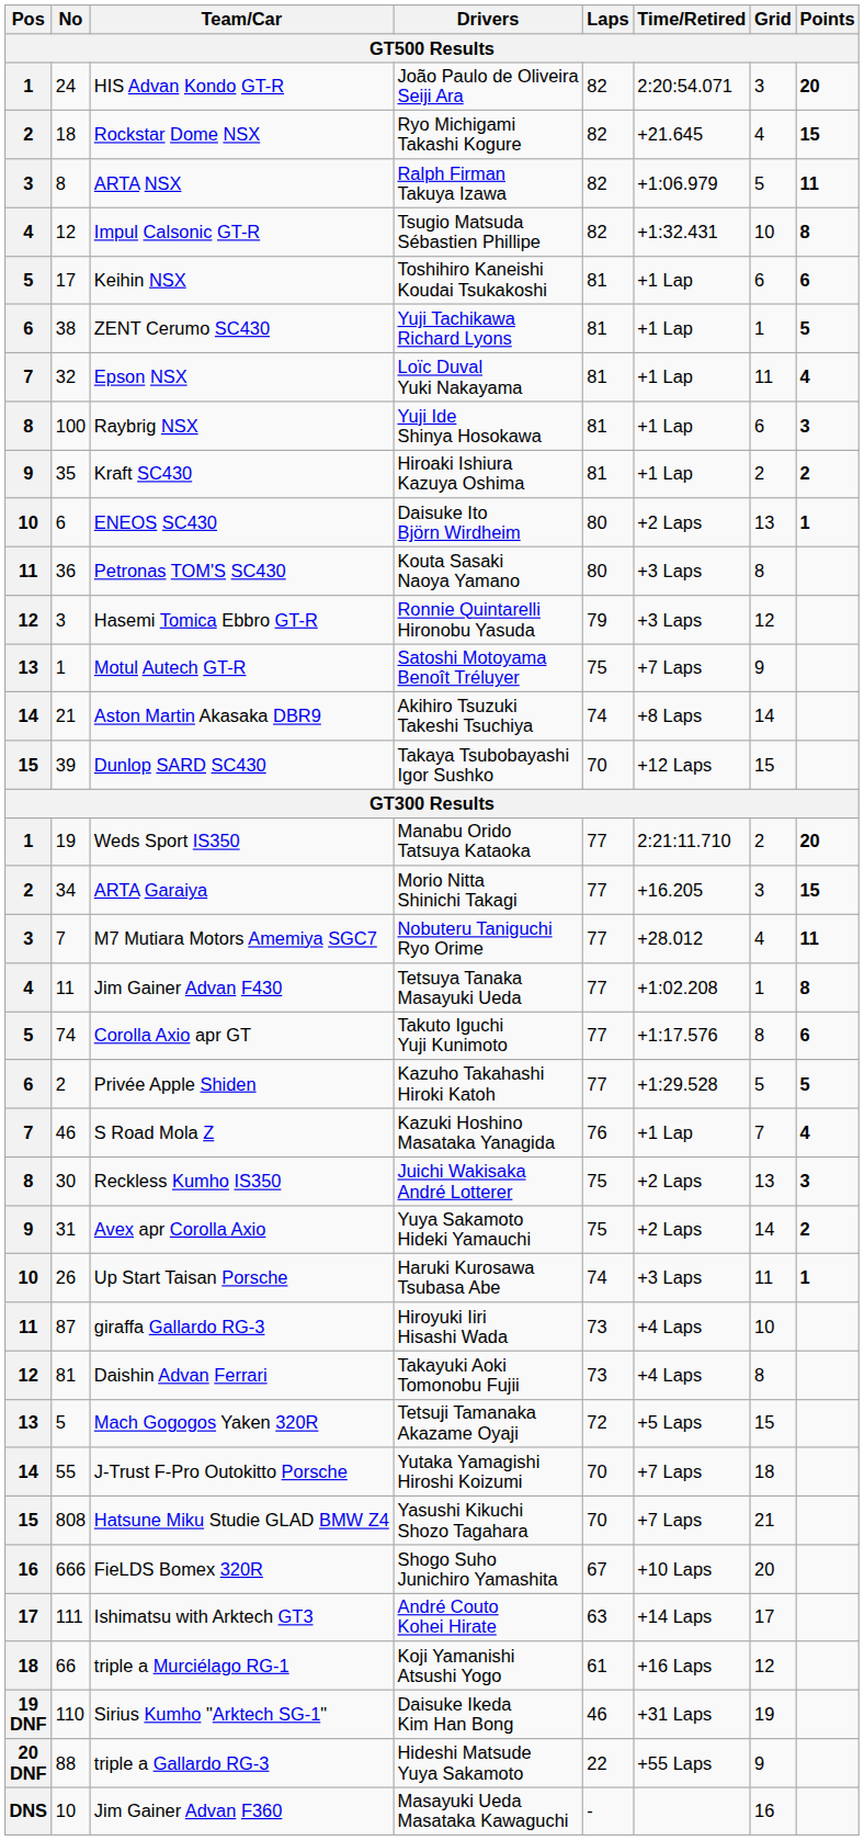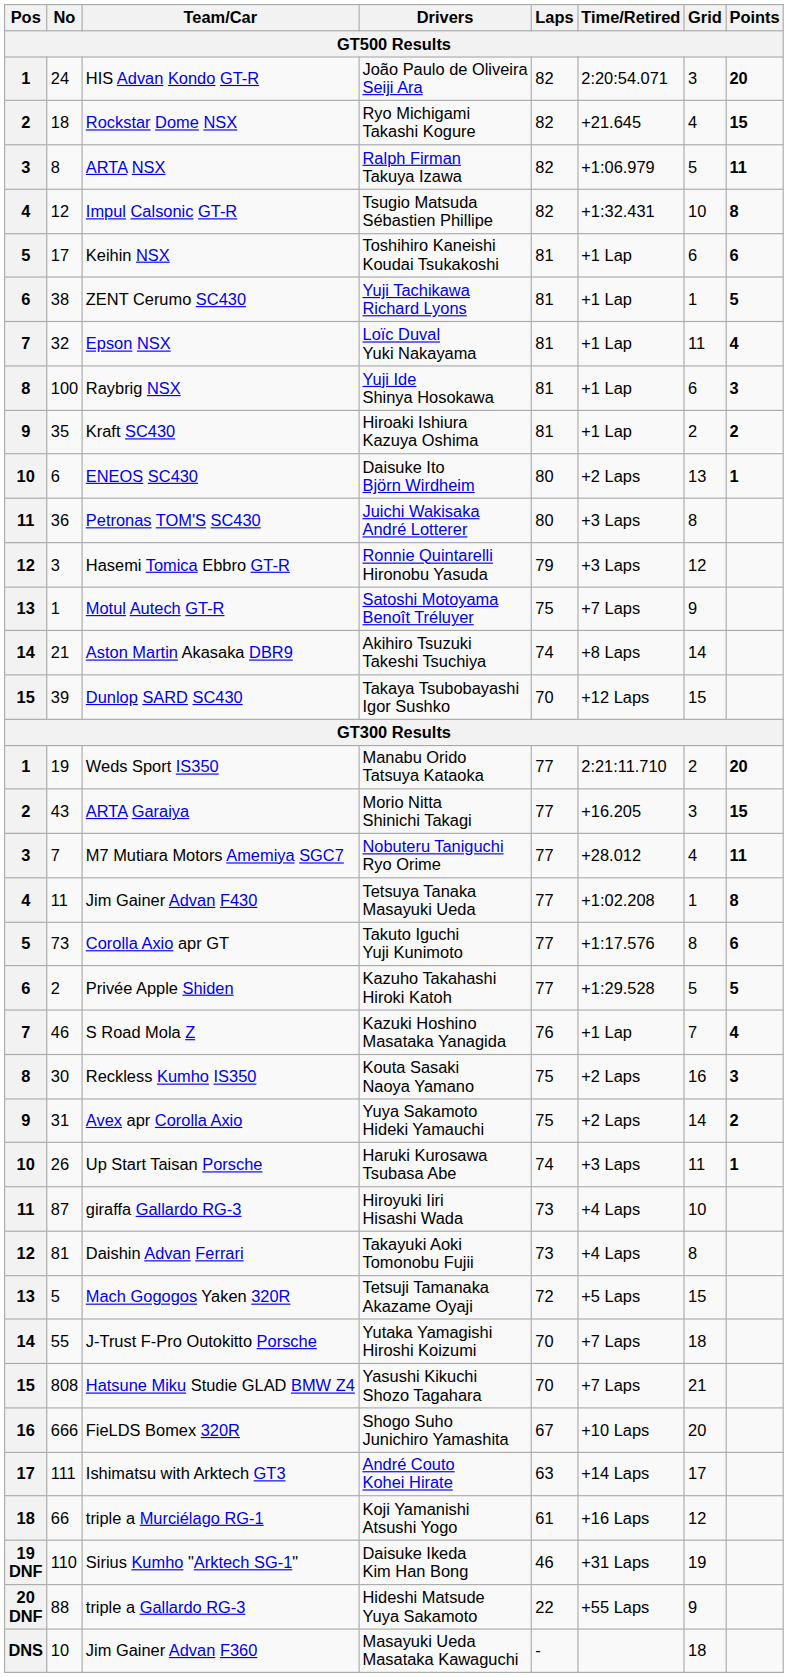 <table class="wikitable" style="font-size:90%">
 <tr>
 <th>Pos</th>
 <th>No</th>
 <th>Team/Car</th>
 <th>Drivers</th>
 <th>Laps</th>
 <th>Time/Retired</th>
 <th>Grid</th>
 <th>Points</th>
 </tr>
 <tr>
 <th colspan=8><strong>GT500 Results</strong></th>
 </tr>
 <tr>
 <th>1</th>
 <td>24</td>
 <td>HIS <a href='#'>Advan</a> <a href='#'>Kondo</a> <a href='#'>GT-R</a></td>
 <td> João Paulo de Oliveira<br> <a href='#'>Seiji Ara</a></td>
 <td>82</td>
 <td>2:20:54.071</td>
 <td>3</td>
 <td><strong>20</strong></td>
 </tr>
 <tr>
 <th>2</th>
 <td>18</td>
 <td><a href='#'>Rockstar</a> <a href='#'>Dome</a> <a href='#'>NSX</a></td>
 <td> Ryo Michigami<br> Takashi Kogure</td>
 <td>82</td>
 <td>+21.645</td>
 <td>4</td>
 <td><strong>15</strong></td>
 </tr>
 <tr>
 <th>3</th>
 <td>8</td>
 <td><a href='#'>ARTA</a> <a href='#'>NSX</a></td>
 <td> <a href='#'>Ralph Firman</a><br> Takuya Izawa</td>
 <td>82</td>
 <td>+1:06.979</td>
 <td>5</td>
 <td><strong>11</strong></td>
 </tr>
 <tr>
 <th>4</th>
 <td>12</td>
 <td><a href='#'>Impul</a> <a href='#'>Calsonic</a> <a href='#'>GT-R</a></td>
 <td> Tsugio Matsuda<br> Sébastien Phillipe</td>
 <td>82</td>
 <td>+1:32.431</td>
 <td>10</td>
 <td><strong>8</strong></td>
 </tr>
 <tr>
 <th>5</th>
 <td>17</td>
 <td>Keihin <a href='#'>NSX</a></td>
 <td> Toshihiro Kaneishi<br> Koudai Tsukakoshi</td>
 <td>81</td>
 <td>+1 Lap</td>
 <td>6</td>
 <td><strong>6</strong></td>
 </tr>
 <tr>
 <th>6</th>
 <td>38</td>
 <td>ZENT Cerumo <a href='#'>SC430</a></td>
 <td> <a href='#'>Yuji Tachikawa</a><br> <a href='#'>Richard Lyons</a></td>
 <td>81</td>
 <td>+1 Lap</td>
 <td>1</td>
 <td><strong>5</strong></td>
 </tr>
 <tr>
 <th>7</th>
 <td>32</td>
 <td><a href='#'>Epson</a> <a href='#'>NSX</a></td>
 <td> <a href='#'>Loïc Duval</a><br> Yuki Nakayama</td>
 <td>81</td>
 <td>+1 Lap</td>
 <td>11</td>
 <td><strong>4</strong></td>
 </tr>
 <tr>
 <th>8</th>
 <td>100</td>
 <td>Raybrig <a href='#'>NSX</a></td>
 <td> <a href='#'>Yuji Ide</a><br> Shinya Hosokawa</td>
 <td>81</td>
 <td>+1 Lap</td>
 <td>6</td>
 <td><strong>3</strong></td>
 </tr>
 <tr>
 <th>9</th>
 <td>35</td>
 <td>Kraft <a href='#'>SC430</a></td>
 <td> Hiroaki Ishiura<br> Kazuya Oshima</td>
 <td>81</td>
 <td>+1 Lap</td>
 <td>2</td>
 <td><strong>2</strong></td>
 </tr>
 <tr>
 <th>10</th>
 <td>6</td>
 <td><a href='#'>ENEOS</a> <a href='#'>SC430</a></td>
 <td> Daisuke Ito<br> <a href='#'>Björn Wirdheim</a></td>
 <td>80</td>
 <td>+2 Laps</td>
 <td>13</td>
 <td><strong>1</strong></td>
 </tr>
 <tr>
 <th>11</th>
 <td>36</td>
 <td><a href='#'>Petronas</a> <a href='#'>TOM'S</a> <a href='#'>SC430</a></td>
-<td> Kouta Sasaki<br> Naoya Yamano</td>
+<td> <a href='#'>Juichi Wakisaka</a><br> <a href='#'>André Lotterer</a></td>
 <td>80</td>
 <td>+3 Laps</td>
 <td>8</td>
 </tr>
 <tr>
 <th>12</th>
 <td>3</td>
 <td>Hasemi <a href='#'>Tomica</a> Ebbro <a href='#'>GT-R</a></td>
 <td> <a href='#'>Ronnie Quintarelli</a><br> Hironobu Yasuda</td>
 <td>79</td>
 <td>+3 Laps</td>
 <td>12</td>
 <td></td>
 </tr>
 <tr>
 <th>13</th>
 <td>1</td>
 <td><a href='#'>Motul</a> <a href='#'>Autech</a> <a href='#'>GT-R</a></td>
 <td> <a href='#'>Satoshi Motoyama</a><br> <a href='#'>Benoît Tréluyer</a></td>
 <td>75</td>
 <td>+7 Laps</td>
 <td>9</td>
 <td></td>
 </tr>
 <tr>
 <th>14</th>
 <td>21</td>
 <td><a href='#'>Aston Martin</a> Akasaka <a href='#'>DBR9</a></td>
 <td> Akihiro Tsuzuki<br> Takeshi Tsuchiya</td>
 <td>74</td>
 <td>+8 Laps</td>
 <td>14</td>
 <td></td>
 </tr>
 <tr>
 <th>15</th>
 <td>39</td>
 <td><a href='#'>Dunlop</a> <a href='#'>SARD</a> <a href='#'>SC430</a></td>
 <td> Takaya Tsubobayashi<br> Igor Sushko</td>
 <td>70</td>
 <td>+12 Laps</td>
 <td>15</td>
 <td></td>
 </tr>
 <tr>
 <th colspan=8><strong>GT300 Results</strong></th>
 </tr>
 <tr>
 <th>1</th>
 <td>19</td>
 <td>Weds Sport <a href='#'>IS350</a></td>
 <td> Manabu Orido<br> Tatsuya Kataoka</td>
 <td>77</td>
 <td>2:21:11.710</td>
 <td>2</td>
 <td><strong>20</strong></td>
 </tr>
 <tr>
 <th>2</th>
-<td>34</td>
+<td>43</td>
 <td><a href='#'>ARTA</a> <a href='#'>Garaiya</a></td>
 <td> Morio Nitta<br> Shinichi Takagi</td>
 <td>77</td>
 <td>+16.205</td>
 <td>3</td>
 <td><strong>15</strong></td>
 </tr>
 <tr>
 <th>3</th>
 <td>7</td>
 <td>M7 Mutiara Motors <a href='#'>Amemiya</a> <a href='#'>SGC7</a></td>
 <td> <a href='#'>Nobuteru Taniguchi</a><br> Ryo Orime</td>
 <td>77</td>
 <td>+28.012</td>
 <td>4</td>
 <td><strong>11</strong></td>
 </tr>
 <tr>
 <th>4</th>
 <td>11</td>
 <td>Jim Gainer <a href='#'>Advan</a> <a href='#'>F430</a></td>
 <td> Tetsuya Tanaka<br> Masayuki Ueda</td>
 <td>77</td>
 <td>+1:02.208</td>
 <td>1</td>
 <td><strong>8</strong></td>
 </tr>
 <tr>
 <th>5</th>
-<td>74</td>
+<td>73</td>
 <td><a href='#'>Corolla Axio</a> apr GT</td>
 <td> Takuto Iguchi<br> Yuji Kunimoto</td>
 <td>77</td>
 <td>+1:17.576</td>
 <td>8</td>
 <td><strong>6</strong></td>
 </tr>
 <tr>
 <th>6</th>
 <td>2</td>
 <td>Privée Apple <a href='#'>Shiden</a></td>
 <td> Kazuho Takahashi<br> Hiroki Katoh</td>
 <td>77</td>
 <td>+1:29.528</td>
 <td>5</td>
 <td><strong>5</strong></td>
 </tr>
 <tr>
 <th>7</th>
 <td>46</td>
 <td>S Road Mola <a href='#'>Z</a></td>
 <td> Kazuki Hoshino<br> Masataka Yanagida</td>
 <td>76</td>
 <td>+1 Lap</td>
 <td>7</td>
 <td><strong>4</strong></td>
 </tr>
 <tr>
 <th>8</th>
 <td>30</td>
 <td>Reckless <a href='#'>Kumho</a> <a href='#'>IS350</a></td>
-<td> <a href='#'>Juichi Wakisaka</a><br> <a href='#'>André Lotterer</a></td>
+<td> Kouta Sasaki<br> Naoya Yamano</td>
 <td>75</td>
 <td>+2 Laps</td>
-<td>13</td>
+<td>16</td>
 <td><strong>3</strong></td>
 </tr>
 <tr>
 <th>9</th>
 <td>31</td>
 <td><a href='#'>Avex</a> apr <a href='#'>Corolla Axio</a></td>
 <td> Yuya Sakamoto<br> Hideki Yamauchi</td>
 <td>75</td>
 <td>+2 Laps</td>
 <td>14</td>
 <td><strong>2</strong></td>
 </tr>
 <tr>
 <th>10</th>
 <td>26</td>
 <td>Up Start Taisan <a href='#'>Porsche</a></td>
 <td> Haruki Kurosawa<br> Tsubasa Abe</td>
 <td>74</td>
 <td>+3 Laps</td>
 <td>11</td>
 <td><strong>1</strong></td>
 </tr>
 <tr>
 <th>11</th>
 <td>87</td>
 <td>giraffa <a href='#'>Gallardo RG-3</a></td>
 <td> Hiroyuki Iiri<br> Hisashi Wada</td>
 <td>73</td>
 <td>+4 Laps</td>
 <td>10</td>
 <td></td>
 </tr>
 <tr>
 <th>12</th>
 <td>81</td>
 <td>Daishin <a href='#'>Advan</a> <a href='#'>Ferrari</a></td>
 <td> Takayuki Aoki<br> Tomonobu Fujii</td>
 <td>73</td>
 <td>+4 Laps</td>
 <td>8</td>
 <td></td>
 </tr>
 <tr>
 <th>13</th>
 <td>5</td>
 <td><a href='#'>Mach Gogogos</a> Yaken <a href='#'>320R</a></td>
 <td> Tetsuji Tamanaka<br> Akazame Oyaji</td>
 <td>72</td>
 <td>+5 Laps</td>
 <td>15</td>
 <td></td>
 </tr>
 <tr>
 <th>14</th>
 <td>55</td>
 <td>J-Trust F-Pro Outokitto <a href='#'>Porsche</a></td>
 <td> Yutaka Yamagishi<br> Hiroshi Koizumi</td>
 <td>70</td>
 <td>+7 Laps</td>
 <td>18</td>
 <td></td>
 </tr>
 <tr>
 <th>15</th>
 <td>808</td>
 <td><a href='#'>Hatsune Miku</a> Studie GLAD <a href='#'>BMW Z4</a></td>
 <td> Yasushi Kikuchi<br> Shozo Tagahara</td>
 <td>70</td>
 <td>+7 Laps</td>
 <td>21</td>
 <td></td>
 </tr>
 <tr>
 <th>16</th>
 <td>666</td>
 <td>FieLDS Bomex <a href='#'>320R</a></td>
 <td> Shogo Suho<br> Junichiro Yamashita</td>
 <td>67</td>
 <td>+10 Laps</td>
 <td>20</td>
 <td></td>
 </tr>
 <tr>
 <th>17</th>
 <td>111</td>
 <td>Ishimatsu with Arktech <a href='#'>GT3</a></td>
 <td> <a href='#'>André Couto</a><br> <a href='#'>Kohei Hirate</a></td>
 <td>63</td>
 <td>+14 Laps</td>
 <td>17</td>
 <td></td>
 </tr>
 <tr>
 <th>18</th>
 <td>66</td>
 <td>triple a <a href='#'>Murciélago RG-1</a></td>
 <td> Koji Yamanishi<br> Atsushi Yogo</td>
 <td>61</td>
 <td>+16 Laps</td>
 <td>12</td>
 <td></td>
 </tr>
 <tr>
 <th>19<br>DNF</th>
 <td>110</td>
 <td>Sirius <a href='#'>Kumho</a> "<a href='#'>Arktech SG-1</a>"</td>
 <td> Daisuke Ikeda<br> Kim Han Bong</td>
 <td>46</td>
 <td>+31 Laps</td>
 <td>19</td>
 <td></td>
 </tr>
 <tr>
 <th>20<br>DNF</th>
 <td>88</td>
 <td>triple a <a href='#'>Gallardo RG-3</a></td>
 <td> Hideshi Matsude<br> Yuya Sakamoto</td>
 <td>22</td>
 <td>+55 Laps</td>
 <td>9</td>
 <td></td>
 </tr>
 <tr>
 <th>DNS</th>
 <td>10</td>
 <td>Jim Gainer <a href='#'>Advan</a> <a href='#'>F360</a></td>
 <td> Masayuki Ueda<br> Masataka Kawaguchi</td>
 <td>-</td>
 <td></td>
-<td>16</td>
+<td>18</td>
 <td></td>
 </tr>
 </table>
